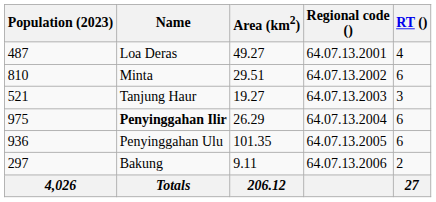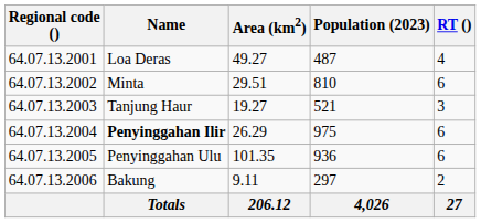 <table class="wikitable sortable">
 <tr>
-<th>Population (2023)</th>
+<th>Regional code<br>()</th>
 <th>Name</th>
 <th>Area (km<sup>2</sup>)</th>
-<th>Regional code<br>()</th>
+<th>Population (2023)</th>
 <th><a href='#'>RT</a> ()</th>
 </tr>
 <tr>
-<td>487</td>
+<td>64.07.13.2001</td>
 <td>Loa Deras</td>
 <td>49.27</td>
-<td>64.07.13.2001</td>
+<td>487</td>
 <td>4</td>
 </tr>
 <tr>
-<td>810</td>
+<td>64.07.13.2002</td>
 <td>Minta</td>
 <td>29.51</td>
-<td>64.07.13.2002</td>
+<td>810</td>
 <td>6</td>
 </tr>
 <tr>
-<td>521</td>
+<td>64.07.13.2003</td>
 <td>Tanjung Haur</td>
 <td>19.27</td>
-<td>64.07.13.2003</td>
+<td>521</td>
 <td>3</td>
 </tr>
 <tr>
-<td>975</td>
+<td>64.07.13.2004</td>
 <td><strong>Penyinggahan Ilir</strong></td>
 <td>26.29</td>
-<td>64.07.13.2004</td>
+<td>975</td>
 <td>6</td>
 </tr>
 <tr>
-<td>936</td>
+<td>64.07.13.2005</td>
 <td>Penyinggahan Ulu</td>
 <td>101.35</td>
-<td>64.07.13.2005</td>
+<td>936</td>
 <td>6</td>
 </tr>
 <tr>
-<td>297</td>
+<td>64.07.13.2006</td>
 <td>Bakung</td>
 <td>9.11</td>
-<td>64.07.13.2006</td>
+<td>297</td>
 <td>2</td>
 </tr>
 <tr>
-<th><em>4,026</em></th>
+<th></th>
 <th><em>Totals</em></th>
 <th><em>206.12</em></th>
-<th></th>
+<th><em>4,026</em></th>
 <th><em>27</em></th>
 </tr>
 </table>
